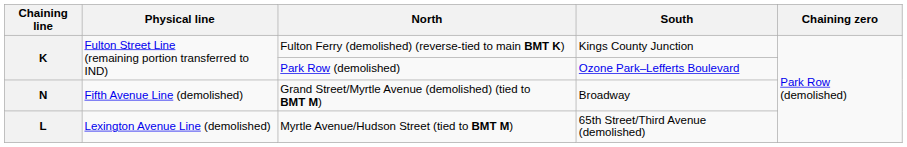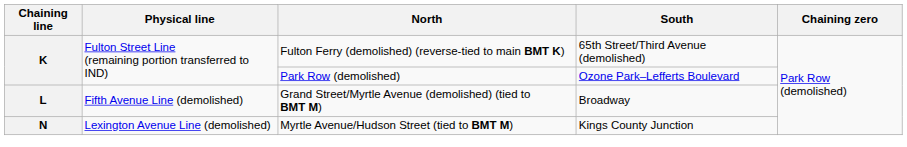 <table class="wikitable">
 <tr>
 <th>Chaining line</th>
 <th>Physical line</th>
 <th>North</th>
 <th>South</th>
 <th>Chaining zero</th>
 </tr>
 <tr>
 <th rowspan=2>K</th>
 <td rowspan=2><a href='#'>Fulton Street Line</a><br>(remaining portion transferred to IND)</td>
 <td>Fulton Ferry (demolished) (reverse-tied to main <strong>BMT K</strong>)</td>
-<td>Kings County Junction</td>
+<td>65th Street/Third Avenue (demolished)</td>
 <td rowspan=4><a href='#'>Park Row</a> (demolished)</td>
 </tr>
 <tr>
 <td><a href='#'>Park Row</a> (demolished)</td>
 <td><a href='#'>Ozone Park–Lefferts Boulevard</a></td>
 </tr>
 <tr>
-<th>N</th>
+<th>L</th>
 <td><a href='#'>Fifth Avenue Line</a> (demolished)</td>
 <td>Grand Street/Myrtle Avenue (demolished) (tied to <strong>BMT M</strong>)</td>
 <td>Broadway</td>
 </tr>
 <tr>
-<th>L</th>
+<th>N</th>
 <td><a href='#'>Lexington Avenue Line</a> (demolished)</td>
 <td>Myrtle Avenue/Hudson Street (tied to <strong>BMT M</strong>)</td>
-<td>65th Street/Third Avenue (demolished)</td>
+<td>Kings County Junction</td>
 </tr>
 </table>
